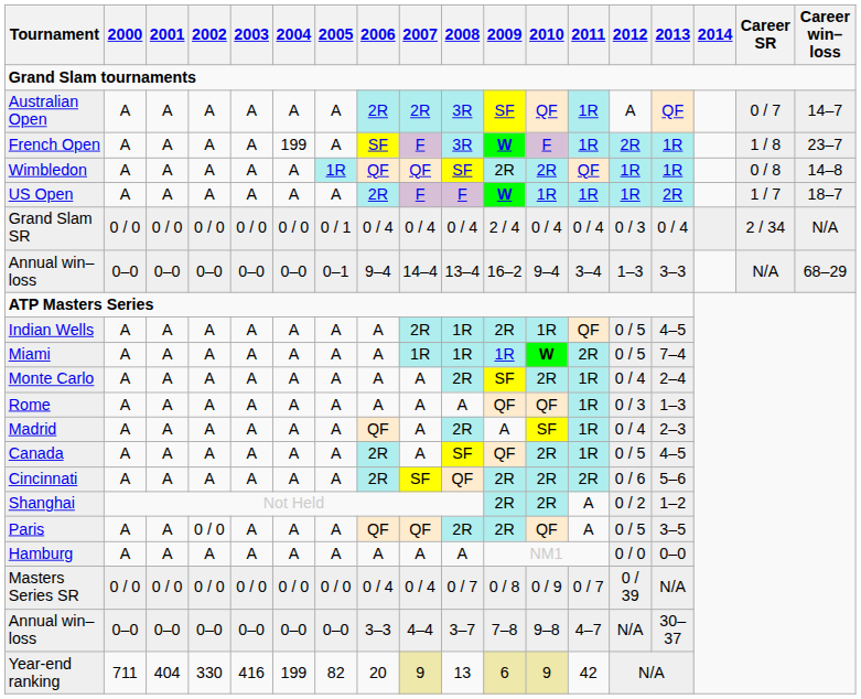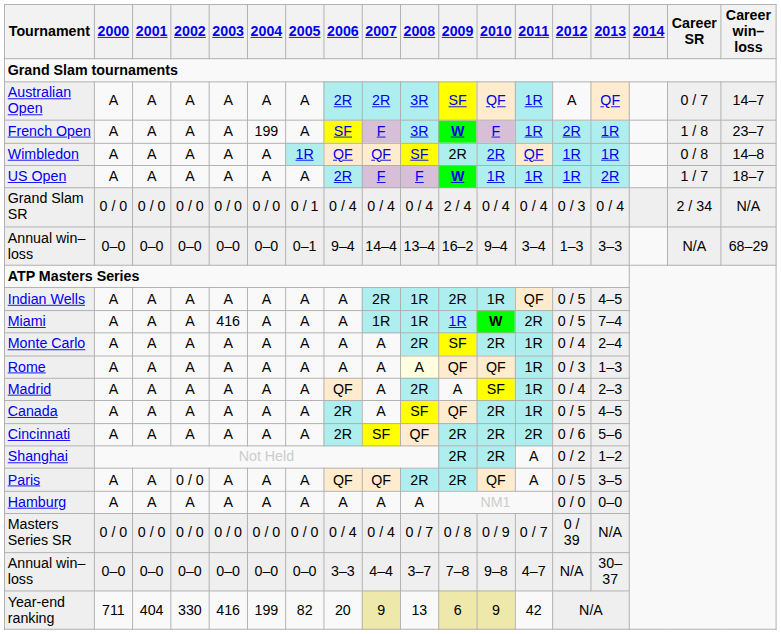 <table class="wikitable">
 <tr>
 <th>Tournament</th>
 <th><a href='#'>2000</a></th>
 <th><a href='#'>2001</a></th>
 <th><a href='#'>2002</a></th>
 <th><a href='#'>2003</a></th>
 <th><a href='#'>2004</a></th>
 <th><a href='#'>2005</a></th>
 <th><a href='#'>2006</a></th>
 <th><a href='#'>2007</a></th>
 <th><a href='#'>2008</a></th>
 <th><a href='#'>2009</a></th>
 <th><a href='#'>2010</a></th>
 <th><a href='#'>2011</a></th>
 <th><a href='#'>2012</a></th>
 <th><a href='#'>2013</a></th>
 <th><a href='#'>2014</a></th>
 <th>Career SR</th>
 <th>Career win–loss</th>
 </tr>
 <tr>
 <td colspan="18"><strong>Grand Slam tournaments</strong></td>
 </tr>
 <tr>
 <td style="background:#efefef;"><a href='#'>Australian Open</a></td>
 <td style="text-align:center;">A</td>
 <td style="text-align:center;">A</td>
 <td style="text-align:center;">A</td>
 <td style="text-align:center;">A</td>
 <td style="text-align:center;">A</td>
 <td style="text-align:center;">A</td>
 <td style="text-align:center; background:#afeeee;"><a href='#'>2R</a></td>
 <td style="text-align:center; background:#afeeee;"><a href='#'>2R</a></td>
 <td style="text-align:center; background:#afeeee;"><a href='#'>3R</a></td>
 <td style="text-align:center; background:yellow;"><a href='#'>SF</a></td>
 <td style="text-align:center; background:#ffebcd;"><a href='#'>QF</a></td>
 <td style="text-align:center; background:#afeeee;"><a href='#'>1R</a></td>
 <td style="text-align:center;">A</td>
 <td style="text-align:center; background:#ffebcd;"><a href='#'>QF</a></td>
 <td></td>
 <td style="text-align:center; background:#efefef;">0 / 7</td>
 <td style="text-align:center; background:#efefef;">14–7</td>
 </tr>
 <tr>
 <td style="background:#efefef;"><a href='#'>French Open</a></td>
 <td style="text-align:center;">A</td>
 <td style="text-align:center;">A</td>
 <td style="text-align:center;">A</td>
 <td style="text-align:center;">A</td>
 <td style="text-align:center;">199</td>
 <td style="text-align:center;">A</td>
 <td style="text-align:center; background:yellow;"><a href='#'>SF</a></td>
 <td style="text-align:center; background:thistle;"><a href='#'>F</a></td>
 <td style="text-align:center; background:#afeeee;"><a href='#'>3R</a></td>
 <td style="text-align:center; background:#0f0;"><a href='#'><strong>W</strong></a></td>
 <td style="text-align:center; background:thistle;"><a href='#'>F</a></td>
 <td style="text-align:center; background:#afeeee;"><a href='#'>1R</a></td>
 <td style="text-align:center; background:#afeeee;"><a href='#'>2R</a></td>
 <td style="text-align:center; background:#afeeee;"><a href='#'>1R</a></td>
 <td></td>
 <td style="text-align:center; background:#efefef;">1 / 8</td>
 <td style="text-align:center; background:#efefef;">23–7</td>
 </tr>
 <tr>
 <td style="background:#efefef;"><a href='#'>Wimbledon</a></td>
 <td style="text-align:center;">A</td>
 <td style="text-align:center;">A</td>
 <td style="text-align:center;">A</td>
 <td style="text-align:center;">A</td>
 <td style="text-align:center;">A</td>
 <td style="text-align:center; background:#afeeee;"><a href='#'>1R</a></td>
 <td style="text-align:center; background:#ffebcd;"><a href='#'>QF</a></td>
 <td style="text-align:center; background:#ffebcd;"><a href='#'>QF</a></td>
 <td style="text-align:center; background:yellow;"><a href='#'>SF</a></td>
 <td style="text-align:center; background:#afeeee;">2R</td>
 <td style="text-align:center; background:#afeeee;"><a href='#'>2R</a></td>
 <td style="text-align:center; background:#ffebcd;"><a href='#'>QF</a></td>
 <td style="text-align:center; background:#afeeee;"><a href='#'>1R</a></td>
 <td style="text-align:center; background:#afeeee;"><a href='#'>1R</a></td>
 <td></td>
 <td style="text-align:center; background:#efefef;">0 / 8</td>
 <td style="text-align:center; background:#efefef;">14–8</td>
 </tr>
 <tr>
 <td style="background:#efefef;"><a href='#'>US Open</a></td>
 <td style="text-align:center;">A</td>
 <td style="text-align:center;">A</td>
 <td style="text-align:center;">A</td>
 <td style="text-align:center;">A</td>
 <td style="text-align:center;">A</td>
 <td style="text-align:center;">A</td>
 <td style="text-align:center; background:#afeeee;"><a href='#'>2R</a></td>
 <td style="text-align:center; background:thistle;"><a href='#'>F</a></td>
 <td style="text-align:center; background:thistle;"><a href='#'>F</a></td>
 <td style="text-align:center; background:#0f0;"><a href='#'><strong>W</strong></a></td>
 <td style="text-align:center; background:#afeeee;"><a href='#'>1R</a></td>
 <td style="text-align:center; background:#afeeee;"><a href='#'>1R</a></td>
 <td style="text-align:center; background:#afeeee;"><a href='#'>1R</a></td>
 <td style="text-align:center; background:#afeeee;"><a href='#'>2R</a></td>
 <td></td>
 <td style="text-align:center; background:#efefef;">1 / 7</td>
 <td style="text-align:center; background:#efefef;">18–7</td>
 </tr>
 <tr style="background:#efefef;">
 <td>Grand Slam SR</td>
 <td style="text-align:center;">0 / 0</td>
 <td style="text-align:center;">0 / 0</td>
 <td style="text-align:center;">0 / 0</td>
 <td style="text-align:center;">0 / 0</td>
 <td style="text-align:center;">0 / 0</td>
 <td style="text-align:center;">0 / 1</td>
 <td style="text-align:center;">0 / 4</td>
 <td style="text-align:center;">0 / 4</td>
 <td style="text-align:center;">0 / 4</td>
 <td style="text-align:center;">2 / 4</td>
 <td style="text-align:center;">0 / 4</td>
 <td style="text-align:center;">0 / 4</td>
 <td style="text-align:center;">0 / 3</td>
 <td style="text-align:center;">0 / 4</td>
 <td></td>
 <td style="text-align:center;">2 / 34</td>
 <td style="text-align:center; ">N/A</td>
 </tr>
 <tr>
 <td style="background:#EFEFEF;">Annual win–loss</td>
 <td style="text-align:center; background:#efefef;">0–0</td>
 <td style="text-align:center; background:#efefef;">0–0</td>
 <td style="text-align:center; background:#efefef;">0–0</td>
 <td style="text-align:center; background:#efefef;">0–0</td>
 <td style="text-align:center; background:#efefef;">0–0</td>
 <td style="text-align:center; background:#efefef;">0–1</td>
 <td style="text-align:center; background:#efefef;">9–4</td>
 <td style="text-align:center; background:#efefef;">14–4</td>
 <td style="text-align:center; background:#efefef;">13–4</td>
 <td style="text-align:center; background:#efefef;">16–2</td>
 <td style="text-align:center; background:#efefef;">9–4</td>
 <td style="text-align:center; background:#efefef;">3–4</td>
 <td style="text-align:center; background:#efefef;">1–3</td>
 <td style="text-align:center; background:#efefef;">3–3</td>
 <td></td>
 <td style="text-align:center; background:#efefef;">N/A</td>
 <td style="text-align:center; background:#efefef;">68–29</td>
 </tr>
 <tr>
 <td colspan="15"><strong>ATP Masters Series</strong></td>
 </tr>
 <tr>
 <td style="background:#EFEFEF;"><a href='#'>Indian Wells</a></td>
 <td style="text-align:center;">A</td>
 <td style="text-align:center;">A</td>
 <td style="text-align:center;">A</td>
 <td style="text-align:center;">A</td>
 <td style="text-align:center;">A</td>
 <td style="text-align:center;">A</td>
 <td style="text-align:center;">A</td>
 <td style="text-align:center; background:#afeeee;">2R</td>
 <td style="text-align:center; background:#afeeee;">1R</td>
 <td style="text-align:center; background:#afeeee;">2R</td>
 <td style="text-align:center; background:#afeeee;">1R</td>
 <td style="text-align:center; background:#ffebcd;">QF</td>
 <td style="text-align:center; background:#efefef;">0 / 5</td>
 <td style="text-align:center; background:#efefef;">4–5</td>
 </tr>
 <tr>
 <td style="background:#EFEFEF;"><a href='#'>Miami</a></td>
 <td style="text-align:center;">A</td>
 <td style="text-align:center;">A</td>
 <td style="text-align:center;">A</td>
-<td style="text-align:center;">A</td>
+<td style="text-align:center;">416</td>
 <td style="text-align:center;">A</td>
 <td style="text-align:center;">A</td>
 <td style="text-align:center;">A</td>
 <td style="text-align:center; background:#afeeee;">1R</td>
 <td style="text-align:center; background:#afeeee;">1R</td>
 <td style="text-align:center; background:#afeeee;"><a href='#'>1R</a></td>
 <td style="text-align:center; background:#0f0;"><strong>W</strong></td>
 <td style="text-align:center; background:#afeeee;">2R</td>
 <td style="text-align:center; background:#efefef;">0 / 5</td>
 <td style="text-align:center; background:#efefef;">7–4</td>
 </tr>
 <tr>
 <td style="background:#EFEFEF;"><a href='#'>Monte Carlo</a></td>
 <td style="text-align:center;">A</td>
 <td style="text-align:center;">A</td>
 <td style="text-align:center;">A</td>
 <td style="text-align:center;">A</td>
 <td style="text-align:center;">A</td>
 <td style="text-align:center;">A</td>
 <td style="text-align:center;">A</td>
 <td style="text-align:center;">A</td>
 <td style="text-align:center; background:#afeeee;">2R</td>
 <td style="text-align:center; background:yellow;">SF</td>
 <td style="text-align:center; background:#afeeee;">2R</td>
 <td style="text-align:center; background:#afeeee;">1R</td>
 <td style="text-align:center; background:#efefef;">0 / 4</td>
 <td style="text-align:center; background:#efefef;">2–4</td>
 </tr>
 <tr>
 <td style="background:#EFEFEF;"><a href='#'>Rome</a></td>
 <td style="text-align:center;">A</td>
 <td style="text-align:center;">A</td>
 <td style="text-align:center;">A</td>
 <td style="text-align:center;">A</td>
 <td style="text-align:center;">A</td>
 <td style="text-align:center;">A</td>
 <td style="text-align:center;">A</td>
 <td style="text-align:center;">A</td>
-<td style="text-align:center;">A</td>
+<td style="background: lightyellow; text-align:center;">A</td>
 <td style="text-align:center; background:#ffebcd;">QF</td>
 <td style="text-align:center; background:#ffebcd;">QF</td>
 <td style="text-align:center; background:#afeeee;">1R</td>
 <td style="text-align:center; background:#efefef;">0 / 3</td>
 <td style="text-align:center; background:#efefef;">1–3</td>
 </tr>
 <tr>
 <td style="background:#EFEFEF;"><a href='#'>Madrid</a></td>
 <td style="text-align:center;">A</td>
 <td style="text-align:center;">A</td>
 <td style="text-align:center;">A</td>
 <td style="text-align:center;">A</td>
 <td style="text-align:center;">A</td>
 <td style="text-align:center;">A</td>
 <td style="text-align:center; background:#ffebcd;">QF</td>
 <td style="text-align:center;">A</td>
 <td style="text-align:center; background:#afeeee;">2R</td>
 <td style="text-align:center;">A</td>
 <td style="text-align:center; background:yellow;">SF</td>
 <td style="text-align:center; background:#afeeee;">1R</td>
 <td style="text-align:center; background:#efefef;">0 / 4</td>
 <td style="text-align:center; background:#efefef;">2–3</td>
 </tr>
 <tr>
 <td style="background:#EFEFEF;"><a href='#'>Canada</a></td>
 <td style="text-align:center;">A</td>
 <td style="text-align:center;">A</td>
 <td style="text-align:center;">A</td>
 <td style="text-align:center;">A</td>
 <td style="text-align:center;">A</td>
 <td style="text-align:center;">A</td>
 <td style="text-align:center; background:#afeeee;">2R</td>
 <td style="text-align:center;">A</td>
 <td style="text-align:center; background:yellow;">SF</td>
 <td style="text-align:center; background:#ffebcd;">QF</td>
 <td style="text-align:center; background:#afeeee;">2R</td>
 <td style="text-align:center; background:#afeeee;">1R</td>
 <td style="text-align:center; background:#efefef;">0 / 5</td>
 <td style="text-align:center; background:#efefef;">4–5</td>
 </tr>
 <tr>
 <td style="background:#EFEFEF;"><a href='#'>Cincinnati</a></td>
 <td style="text-align:center;">A</td>
 <td style="text-align:center;">A</td>
 <td style="text-align:center;">A</td>
 <td style="text-align:center;">A</td>
 <td style="text-align:center;">A</td>
 <td style="text-align:center;">A</td>
 <td style="text-align:center; background:#afeeee;">2R</td>
 <td style="text-align:center; background:yellow;">SF</td>
 <td style="text-align:center; background:#ffebcd;">QF</td>
 <td style="text-align:center; background:#afeeee;">2R</td>
 <td style="text-align:center; background:#afeeee;">2R</td>
 <td style="text-align:center; background:#afeeee;">2R</td>
 <td style="text-align:center; background:#efefef;">0 / 6</td>
 <td style="text-align:center; background:#efefef;">5–6</td>
 </tr>
 <tr>
 <td style="background:#efefef;"><a href='#'>Shanghai</a></td>
 <td colspan="9" style="text-align:center; color:#ccc;">Not Held</td>
 <td style="text-align:center; background:#afeeee;">2R</td>
 <td style="text-align:center; background:#afeeee;">2R</td>
 <td style="text-align:center;">A</td>
 <td style="text-align:center; background:#efefef;">0 / 2</td>
 <td style="text-align:center; background:#efefef;">1–2</td>
 </tr>
 <tr>
 <td style="background:#EFEFEF;"><a href='#'>Paris</a></td>
 <td style="text-align:center;">A</td>
 <td style="text-align:center;">A</td>
 <td style="text-align:center;">0 / 0</td>
 <td style="text-align:center;">A</td>
 <td style="text-align:center;">A</td>
 <td style="text-align:center;">A</td>
 <td style="text-align:center; background:#ffebcd;">QF</td>
 <td style="text-align:center; background:#ffebcd;">QF</td>
 <td style="text-align:center; background:#afeeee;">2R</td>
 <td style="text-align:center; background:#afeeee;">2R</td>
 <td style="text-align:center; background:#ffebcd;">QF</td>
 <td style="text-align:center;">A</td>
 <td style="text-align:center; background:#efefef;">0 / 5</td>
 <td style="text-align:center; background:#efefef;">3–5</td>
 </tr>
 <tr>
 <td style="background:#EFEFEF;"><a href='#'>Hamburg</a></td>
 <td style="text-align:center;">A</td>
 <td style="text-align:center;">A</td>
 <td style="text-align:center;">A</td>
 <td style="text-align:center;">A</td>
 <td style="text-align:center;">A</td>
 <td style="text-align:center;">A</td>
 <td style="text-align:center;">A</td>
 <td style="text-align:center;">A</td>
 <td style="text-align:center;">A</td>
 <td colspan="3" style="text-align:center; color:#ccc;">NM1</td>
 <td style="text-align:center; background:#efefef;">0 / 0</td>
 <td style="text-align:center; background:#efefef;">0–0</td>
 </tr>
 <tr style="background:#efefef;">
 <td>Masters Series SR</td>
 <td style="text-align:center;">0 / 0</td>
 <td style="text-align:center;">0 / 0</td>
 <td style="text-align:center;">0 / 0</td>
 <td style="text-align:center;">0 / 0</td>
 <td style="text-align:center;">0 / 0</td>
 <td style="text-align:center;">0 / 0</td>
 <td style="text-align:center;">0 / 4</td>
 <td style="text-align:center;">0 / 4</td>
 <td style="text-align:center;">0 / 7</td>
 <td style="text-align:center;">0 / 8</td>
 <td style="text-align:center;">0 / 9</td>
 <td style="text-align:center;">0 / 7</td>
 <td style="text-align:center;">0 / 39</td>
 <td style="text-align:center; ">N/A</td>
 </tr>
 <tr>
 <td style="background:#EFEFEF;">Annual win–loss</td>
 <td style="text-align:center; background:#efefef;">0–0</td>
 <td style="text-align:center; background:#efefef;">0–0</td>
 <td style="text-align:center; background:#efefef;">0–0</td>
 <td style="text-align:center; background:#efefef;">0–0</td>
 <td style="text-align:center; background:#efefef;">0–0</td>
 <td style="text-align:center; background:#efefef;">0–0</td>
 <td style="text-align:center; background:#efefef;">3–3</td>
 <td style="text-align:center; background:#efefef;">4–4</td>
 <td style="text-align:center; background:#efefef;">3–7</td>
 <td style="text-align:center; background:#efefef;">7–8</td>
 <td style="text-align:center; background:#efefef;">9–8</td>
 <td style="text-align:center; background:#efefef;">4–7</td>
 <td style="text-align:center; background:#efefef;">N/A</td>
 <td style="text-align:center; background:#efefef;">30–37</td>
 </tr>
 <tr>
 <td style="background:#EFEFEF;">Year-end ranking</td>
 <td style="text-align:center;">711</td>
 <td style="text-align:center;">404</td>
 <td style="text-align:center;">330</td>
 <td style="text-align:center;">416</td>
 <td style="text-align:center;">199</td>
 <td style="text-align:center;">82</td>
 <td style="text-align:center;">20</td>
 <td style="text-align:center; background:#eee8aa;">9</td>
 <td style="text-align:center;">13</td>
 <td style="text-align:center; background:#eee8aa;">6</td>
 <td style="text-align:center; background:#eee8aa;">9</td>
 <td style="text-align:center;">42</td>
 <td colspan="2" style="text-align:center; background:#efefef;">N/A</td>
 </tr>
 </table>
